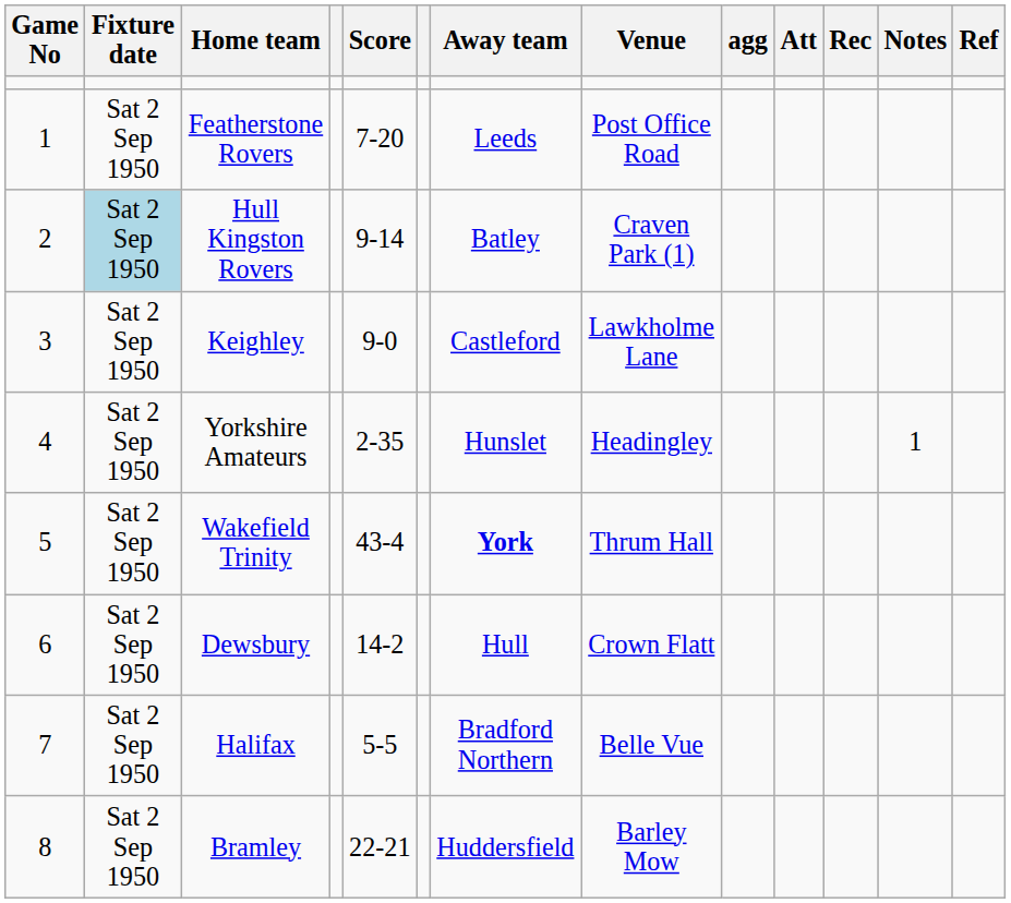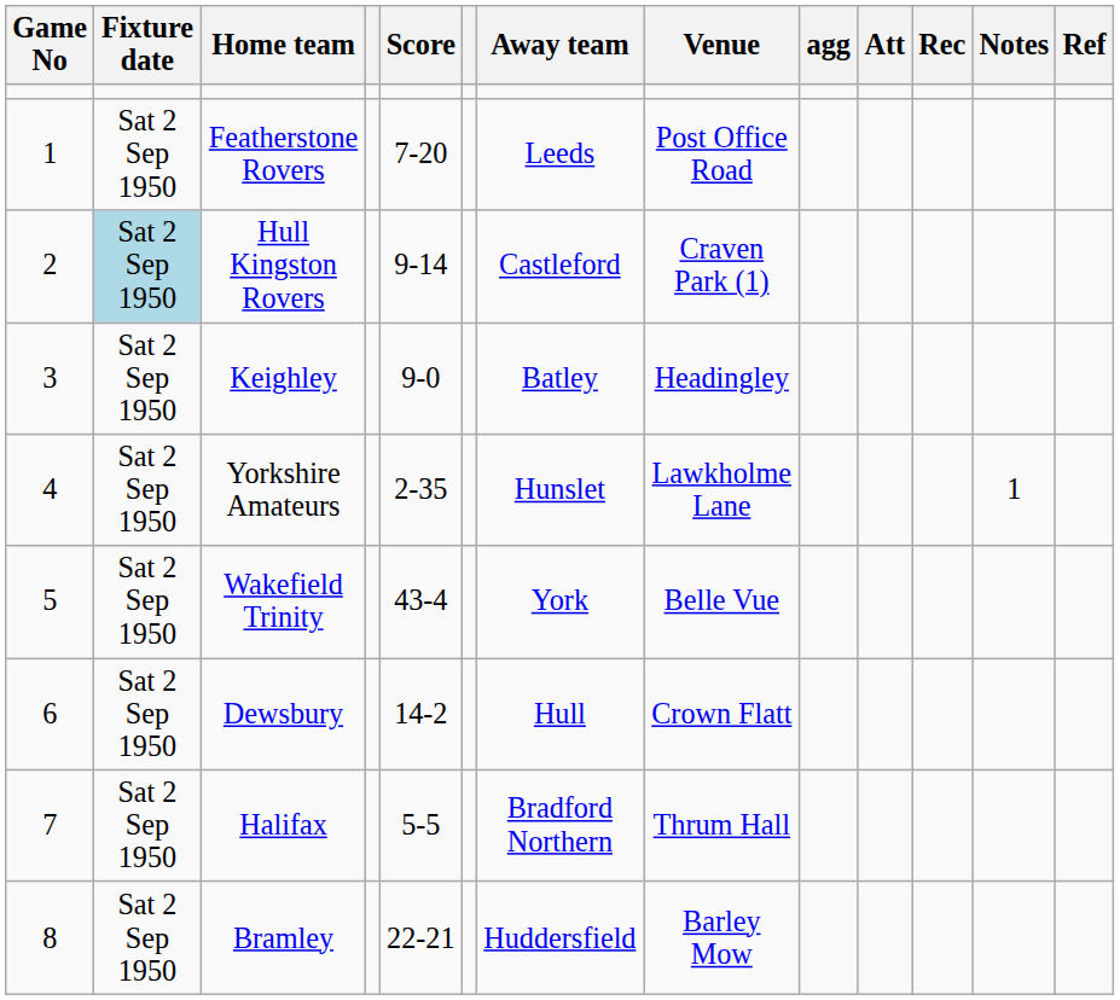 <table class="wikitable" style="text-align:center;">
 <tr>
 <th width=20 abbr="No">Game No</th>
 <th width=100 abbr="Date">Fixture date</th>
 <th width=150 abbr="Home team">Home team</th>
 <th width=5 abbr="space"></th>
 <th width=20 abbr="Score">Score</th>
 <th width=5 abbr="space"></th>
 <th width=150 abbr="Away team">Away team</th>
 <th width=150 abbr="Venue">Venue</th>
 <th width=50 abbr="agg">agg</th>
 <th width=30 abbr="Att">Att</th>
 <th width=30 abbr="Rec">Rec</th>
 <th width=20 abbr="Notes">Notes</th>
 <th width=30 abbr="Ref">Ref</th>
 </tr>
 <tr>
 <td></td>
 <td></td>
 <td></td>
 <td></td>
 <td></td>
 <td></td>
 <td></td>
 <td></td>
 <td></td>
 <td></td>
 <td></td>
 <td></td>
 </tr>
 <tr>
 <td>1</td>
 <td>Sat 2 Sep 1950</td>
 <td><a href='#'>Featherstone Rovers</a></td>
 <td></td>
 <td>7-20</td>
 <td></td>
 <td><a href='#'>Leeds</a></td>
 <td><a href='#'>Post Office Road</a></td>
 <td></td>
 <td></td>
 <td></td>
 <td></td>
 <td></td>
 </tr>
 <tr>
 <td>2</td>
 <td style="background: lightblue;">Sat 2 Sep 1950</td>
 <td><a href='#'>Hull Kingston Rovers</a></td>
 <td></td>
 <td>9-14</td>
 <td></td>
-<td><a href='#'>Batley</a></td>
+<td><a href='#'>Castleford</a></td>
 <td><a href='#'>Craven Park (1)</a></td>
 <td></td>
 <td></td>
 <td></td>
 <td></td>
 <td></td>
 </tr>
 <tr>
 <td>3</td>
 <td>Sat 2 Sep 1950</td>
 <td><a href='#'>Keighley</a></td>
 <td></td>
 <td>9-0</td>
 <td></td>
-<td><a href='#'>Castleford</a></td>
-<td><a href='#'>Lawkholme Lane</a></td>
+<td><a href='#'>Batley</a></td>
+<td><a href='#'>Headingley</a></td>
 <td></td>
 <td></td>
 <td></td>
 <td></td>
 <td></td>
 </tr>
 <tr>
 <td>4</td>
 <td>Sat 2 Sep 1950</td>
 <td>Yorkshire Amateurs</td>
 <td></td>
 <td>2-35</td>
 <td></td>
 <td><a href='#'>Hunslet</a></td>
-<td><a href='#'>Headingley</a></td>
+<td><a href='#'>Lawkholme Lane</a></td>
 <td></td>
 <td></td>
 <td></td>
 <td>1</td>
 <td></td>
 </tr>
 <tr>
 <td>5</td>
 <td>Sat 2 Sep 1950</td>
 <td><a href='#'>Wakefield Trinity</a></td>
 <td></td>
 <td>43-4</td>
 <td></td>
-<td><strong><a href='#'>York</a></strong></td>
-<td><a href='#'>Thrum Hall</a></td>
+<td><a href='#'>York</a></td>
+<td><a href='#'>Belle Vue</a></td>
 <td></td>
 <td></td>
 <td></td>
 <td></td>
 <td></td>
 </tr>
 <tr>
 <td>6</td>
 <td>Sat 2 Sep 1950</td>
 <td><a href='#'>Dewsbury</a></td>
 <td></td>
 <td>14-2</td>
 <td></td>
 <td><a href='#'>Hull</a></td>
 <td><a href='#'>Crown Flatt</a></td>
 <td></td>
 <td></td>
 <td></td>
 <td></td>
 <td></td>
 </tr>
 <tr>
 <td>7</td>
 <td>Sat 2 Sep 1950</td>
 <td><a href='#'>Halifax</a></td>
 <td></td>
 <td>5-5</td>
 <td></td>
 <td><a href='#'>Bradford Northern</a></td>
-<td><a href='#'>Belle Vue</a></td>
+<td><a href='#'>Thrum Hall</a></td>
 <td></td>
 <td></td>
 <td></td>
 <td></td>
 <td></td>
 </tr>
 <tr>
 <td>8</td>
 <td>Sat 2 Sep 1950</td>
 <td><a href='#'>Bramley</a></td>
 <td></td>
 <td>22-21</td>
 <td></td>
 <td><a href='#'>Huddersfield</a></td>
 <td><a href='#'>Barley Mow</a></td>
 <td></td>
 <td></td>
 <td></td>
 <td></td>
 <td></td>
 </tr>
 </table>
